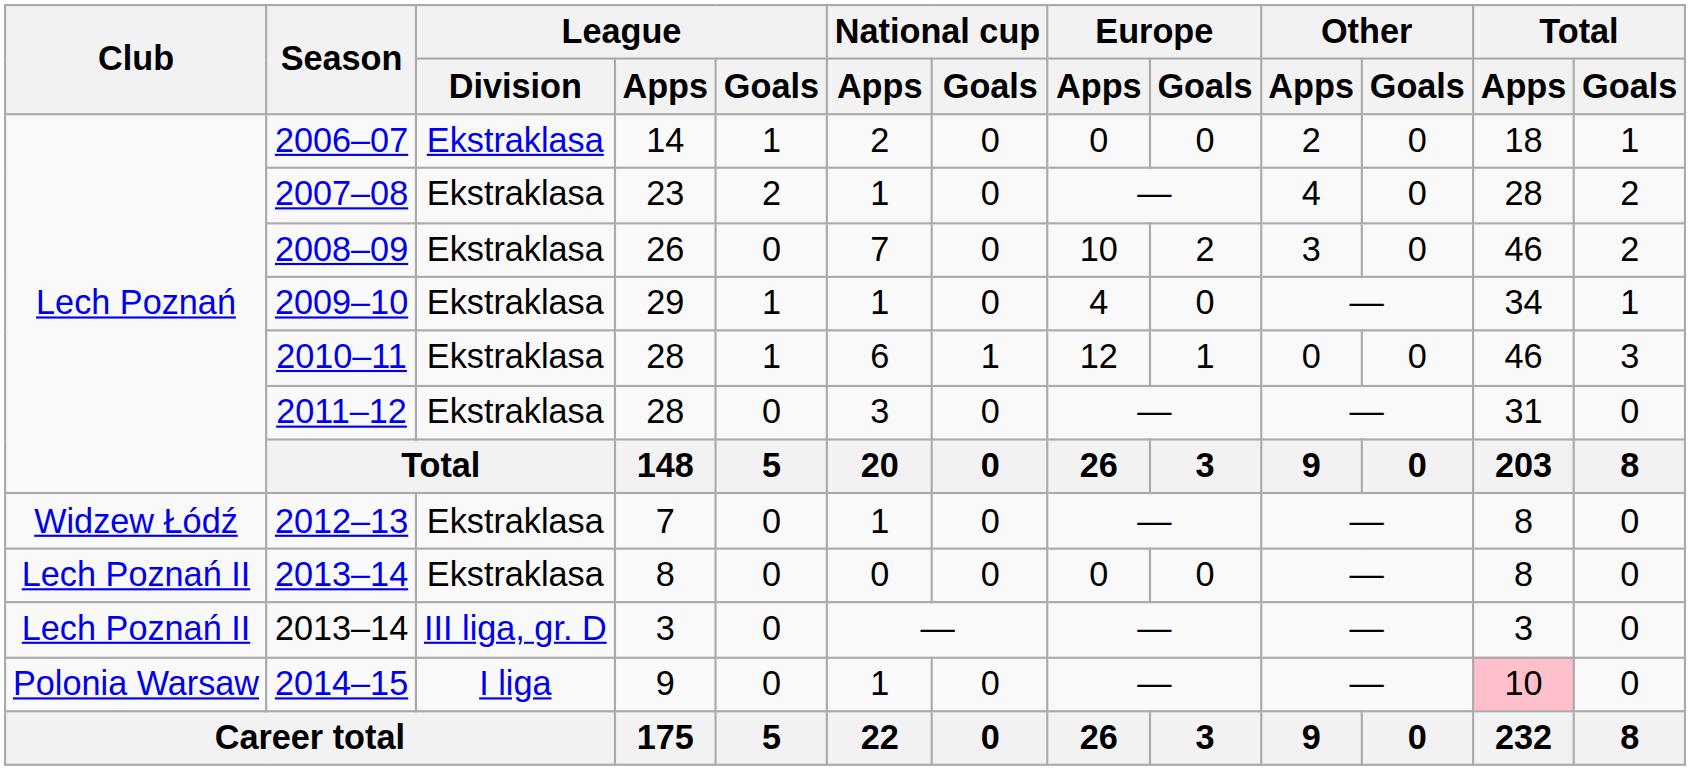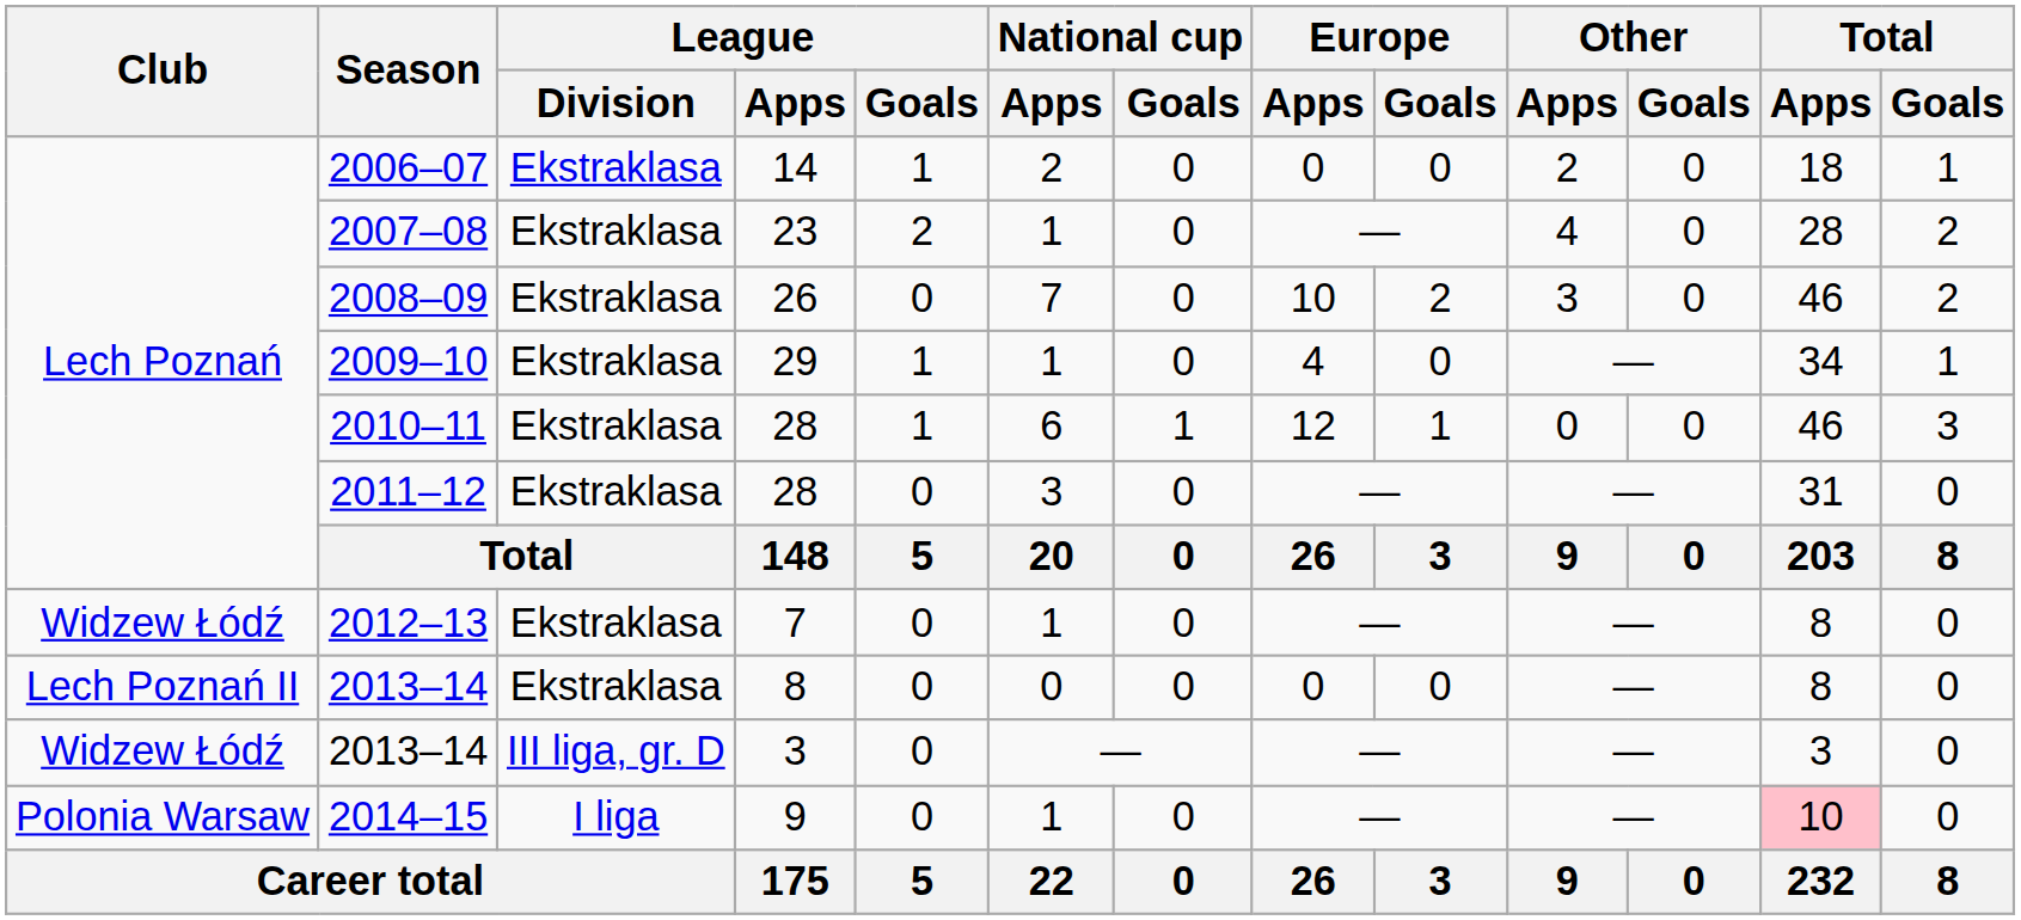 <table class="wikitable" style="text-align:center">
 <tr>
 <th rowspan="2">Club</th>
 <th rowspan="2">Season</th>
 <th colspan="3">League</th>
 <th colspan="2">National cup</th>
 <th colspan="2">Europe</th>
 <th colspan="2">Other</th>
 <th colspan="2">Total</th>
 </tr>
 <tr>
 <th>Division</th>
 <th>Apps</th>
 <th>Goals</th>
 <th>Apps</th>
 <th>Goals</th>
 <th>Apps</th>
 <th>Goals</th>
 <th>Apps</th>
 <th>Goals</th>
 <th>Apps</th>
 <th>Goals</th>
 </tr>
 <tr>
 <td rowspan="7"><a href='#'>Lech Poznań</a></td>
 <td><a href='#'>2006–07</a></td>
 <td><a href='#'>Ekstraklasa</a></td>
 <td>14</td>
 <td>1</td>
 <td>2</td>
 <td>0</td>
 <td>0</td>
 <td>0</td>
 <td>2</td>
 <td>0</td>
 <td>18</td>
 <td>1</td>
 </tr>
 <tr>
 <td><a href='#'>2007–08</a></td>
 <td>Ekstraklasa</td>
 <td>23</td>
 <td>2</td>
 <td>1</td>
 <td>0</td>
 <td colspan="2">—</td>
 <td>4</td>
 <td>0</td>
 <td>28</td>
 <td>2</td>
 </tr>
 <tr>
 <td><a href='#'>2008–09</a></td>
 <td>Ekstraklasa</td>
 <td>26</td>
 <td>0</td>
 <td>7</td>
 <td>0</td>
 <td>10</td>
 <td>2</td>
 <td>3</td>
 <td>0</td>
 <td>46</td>
 <td>2</td>
 </tr>
 <tr>
 <td><a href='#'>2009–10</a></td>
 <td>Ekstraklasa</td>
 <td>29</td>
 <td>1</td>
 <td>1</td>
 <td>0</td>
 <td>4</td>
 <td>0</td>
 <td colspan="2">—</td>
 <td>34</td>
 <td>1</td>
 </tr>
 <tr>
 <td><a href='#'>2010–11</a></td>
 <td>Ekstraklasa</td>
 <td>28</td>
 <td>1</td>
 <td>6</td>
 <td>1</td>
 <td>12</td>
 <td>1</td>
 <td>0</td>
 <td>0</td>
 <td>46</td>
 <td>3</td>
 </tr>
 <tr>
 <td><a href='#'>2011–12</a></td>
 <td>Ekstraklasa</td>
 <td>28</td>
 <td>0</td>
 <td>3</td>
 <td>0</td>
 <td colspan="2">—</td>
 <td colspan="2">—</td>
 <td>31</td>
 <td>0</td>
 </tr>
 <tr>
 <th colspan="2">Total</th>
 <th>148</th>
 <th>5</th>
 <th>20</th>
 <th>0</th>
 <th>26</th>
 <th>3</th>
 <th>9</th>
 <th>0</th>
 <th>203</th>
 <th>8</th>
 </tr>
 <tr>
 <td><a href='#'>Widzew Łódź</a></td>
 <td><a href='#'>2012–13</a></td>
 <td>Ekstraklasa</td>
 <td>7</td>
 <td>0</td>
 <td>1</td>
 <td>0</td>
 <td colspan="2">—</td>
 <td colspan="2">—</td>
 <td>8</td>
 <td>0</td>
 </tr>
 <tr>
 <td><a href='#'>Lech Poznań II</a></td>
 <td><a href='#'>2013–14</a></td>
 <td>Ekstraklasa</td>
 <td>8</td>
 <td>0</td>
 <td>0</td>
 <td>0</td>
 <td>0</td>
 <td>0</td>
 <td colspan="2">—</td>
 <td>8</td>
 <td>0</td>
 </tr>
 <tr>
-<td><a href='#'>Lech Poznań II</a></td>
+<td><a href='#'>Widzew Łódź</a></td>
 <td>2013–14</td>
 <td><a href='#'>III liga, gr. D</a></td>
 <td>3</td>
 <td>0</td>
 <td colspan="2">—</td>
 <td colspan="2">—</td>
 <td colspan="2">—</td>
 <td>3</td>
 <td>0</td>
 </tr>
 <tr>
 <td><a href='#'>Polonia Warsaw</a></td>
 <td><a href='#'>2014–15</a></td>
 <td><a href='#'>I liga</a></td>
 <td>9</td>
 <td>0</td>
 <td>1</td>
 <td>0</td>
 <td colspan="2">—</td>
 <td colspan="2">—</td>
 <td style="background: pink;">10</td>
 <td>0</td>
 </tr>
 <tr>
 <th colspan="3">Career total</th>
 <th>175</th>
 <th>5</th>
 <th>22</th>
 <th>0</th>
 <th>26</th>
 <th>3</th>
 <th>9</th>
 <th>0</th>
 <th>232</th>
 <th>8</th>
 </tr>
 </table>
